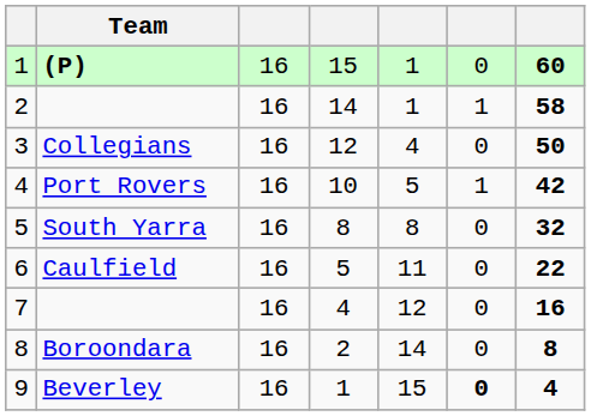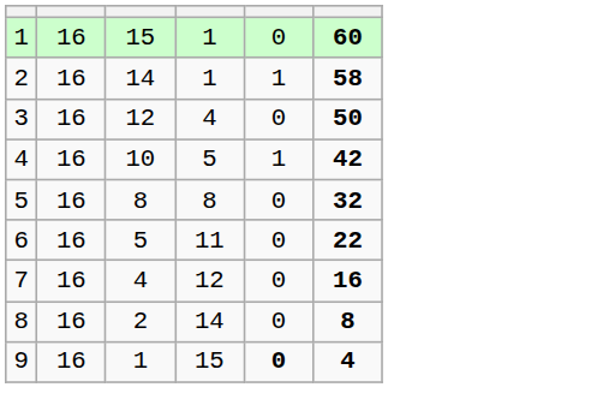 <table class="wikitable" style="text-align:center; margin-bottom:0">
 <tr>
 <th style="width:10px"></th>
-<th style="width:35%;">Team</th>
 <th style="width:30px;"></th>
 <th style="width:30px;"></th>
 <th style="width:30px;"></th>
 <th style="width:30px;"></th>
 <th style="width:30px;"></th>
 </tr>
 <tr style="background:#ccffcc;">
 <td>1</td>
-<td style="text-align:left;"> <strong>(P)</strong></td>
 <td>16</td>
 <td>15</td>
 <td>1</td>
 <td>0</td>
 <td><strong>60</strong></td>
 </tr>
 <tr>
 <td>2</td>
-<td style="text-align:left;"></td>
 <td>16</td>
 <td>14</td>
 <td>1</td>
 <td>1</td>
 <td><strong>58</strong></td>
 </tr>
 <tr>
 <td>3</td>
-<td style="text-align:left;"><a href='#'>Collegians</a></td>
 <td>16</td>
 <td>12</td>
 <td>4</td>
 <td>0</td>
 <td><strong>50</strong></td>
 </tr>
 <tr>
 <td>4</td>
-<td style="text-align:left;"><a href='#'>Port Rovers</a></td>
 <td>16</td>
 <td>10</td>
 <td>5</td>
 <td>1</td>
 <td><strong>42</strong></td>
 </tr>
 <tr>
 <td>5</td>
-<td style="text-align:left;"><a href='#'>South Yarra</a></td>
 <td>16</td>
 <td>8</td>
 <td>8</td>
 <td>0</td>
 <td><strong>32</strong></td>
 </tr>
 <tr>
 <td>6</td>
-<td style="text-align:left;"><a href='#'>Caulfield</a></td>
 <td>16</td>
 <td>5</td>
 <td>11</td>
 <td>0</td>
 <td><strong>22</strong></td>
 </tr>
 <tr>
 <td>7</td>
-<td style="text-align:left;"></td>
 <td>16</td>
 <td>4</td>
 <td>12</td>
 <td>0</td>
 <td><strong>16</strong></td>
 </tr>
 <tr>
 <td>8</td>
-<td style="text-align:left;"><a href='#'>Boroondara</a></td>
 <td>16</td>
 <td>2</td>
 <td>14</td>
 <td>0</td>
 <td><strong>8</strong></td>
 </tr>
 <tr>
 <td>9</td>
-<td style="text-align:left;"><a href='#'>Beverley</a></td>
 <td>16</td>
 <td>1</td>
 <td>15</td>
 <td><strong>0</strong></td>
 <td><strong>4</strong></td>
 </tr>
 </table>
